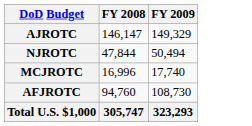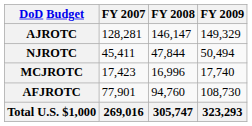 <table class="wikitable">
 <tr>
 <th><a href='#'>DoD</a> <a href='#'>Budget</a></th>
+<th>FY 2007</th>
 <th>FY 2008</th>
 <th>FY 2009</th>
 </tr>
 <tr>
 <th>AJROTC</th>
+<td>128,281</td>
 <td>146,147</td>
 <td>149,329</td>
 </tr>
 <tr>
 <th>NJROTC</th>
+<td>45,411</td>
 <td>47,844</td>
 <td>50,494</td>
 </tr>
 <tr>
 <th>MCJROTC</th>
+<td>17,423</td>
 <td>16,996</td>
 <td>17,740</td>
 </tr>
 <tr>
 <th>AFJROTC</th>
+<td>77,901</td>
 <td>94,760</td>
 <td>108,730</td>
 </tr>
 <tr>
 <th>Total U.S. $1,000</th>
+<th>269,016</th>
 <th>305,747</th>
 <th>323,293</th>
 </tr>
 </table>
